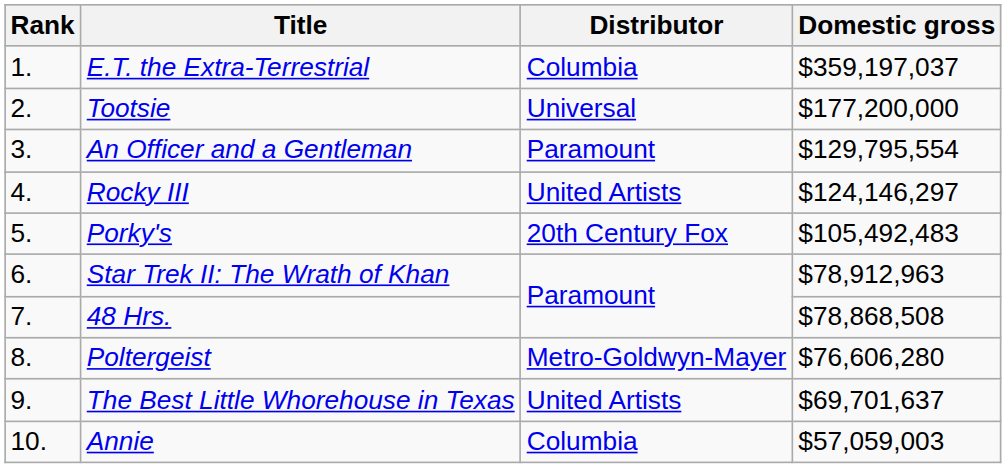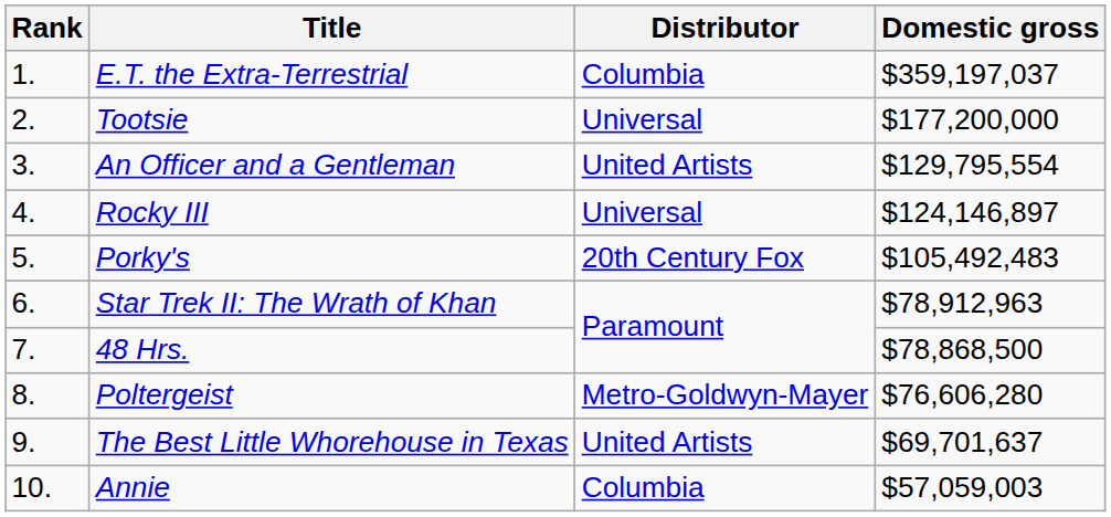 <table class="wikitable sortable" style="margin:auto; margin:auto;">
 <tr>
 <th>Rank</th>
 <th>Title</th>
 <th>Distributor</th>
 <th>Domestic gross</th>
 </tr>
 <tr>
 <td>1.</td>
 <td><em><a href='#'>E.T. the Extra-Terrestrial</a></em></td>
 <td><a href='#'>Columbia</a></td>
 <td>$359,197,037</td>
 </tr>
 <tr>
 <td>2.</td>
 <td><em><a href='#'>Tootsie</a></em></td>
 <td><a href='#'>Universal</a></td>
 <td>$177,200,000</td>
 </tr>
 <tr>
 <td>3.</td>
 <td><em><a href='#'>An Officer and a Gentleman</a></em></td>
-<td><a href='#'>Paramount</a></td>
+<td><a href='#'>United Artists</a></td>
 <td>$129,795,554</td>
 </tr>
 <tr>
 <td>4.</td>
 <td><em><a href='#'>Rocky III</a></em></td>
-<td><a href='#'>United Artists</a></td>
-<td>$124,146,297</td>
+<td><a href='#'>Universal</a></td>
+<td>$124,146,897</td>
 </tr>
 <tr>
 <td>5.</td>
 <td><em><a href='#'>Porky's</a></em></td>
 <td><a href='#'>20th Century Fox</a></td>
 <td>$105,492,483</td>
 </tr>
 <tr>
 <td>6.</td>
 <td><em><a href='#'>Star Trek II: The Wrath of Khan</a></em></td>
 <td rowspan="2"><a href='#'>Paramount</a></td>
 <td>$78,912,963</td>
 </tr>
 <tr>
 <td>7.</td>
 <td><em><a href='#'>48 Hrs.</a></em></td>
-<td>$78,868,508</td>
+<td>$78,868,500</td>
 </tr>
 <tr>
 <td>8.</td>
 <td><em><a href='#'>Poltergeist</a></em></td>
 <td><a href='#'>Metro-Goldwyn-Mayer</a></td>
 <td>$76,606,280</td>
 </tr>
 <tr>
 <td>9.</td>
 <td><em><a href='#'>The Best Little Whorehouse in Texas</a></em></td>
 <td><a href='#'>United Artists</a></td>
 <td>$69,701,637</td>
 </tr>
 <tr>
 <td>10.</td>
 <td><em><a href='#'>Annie</a></em></td>
 <td><a href='#'>Columbia</a></td>
 <td>$57,059,003</td>
 </tr>
 </table>
